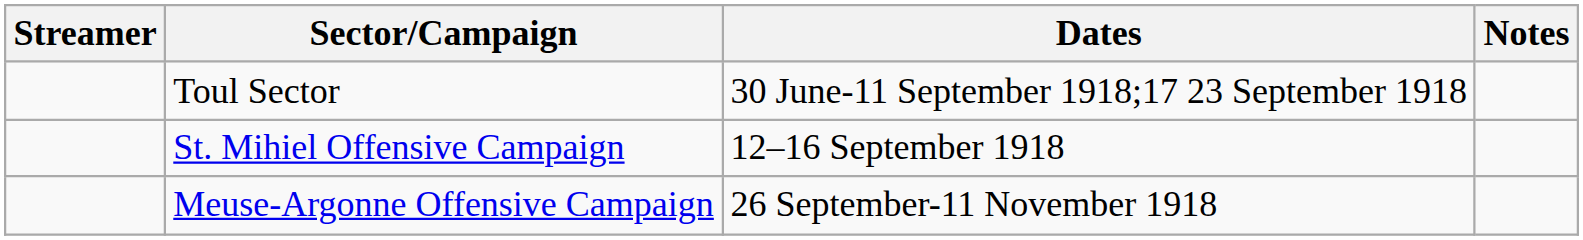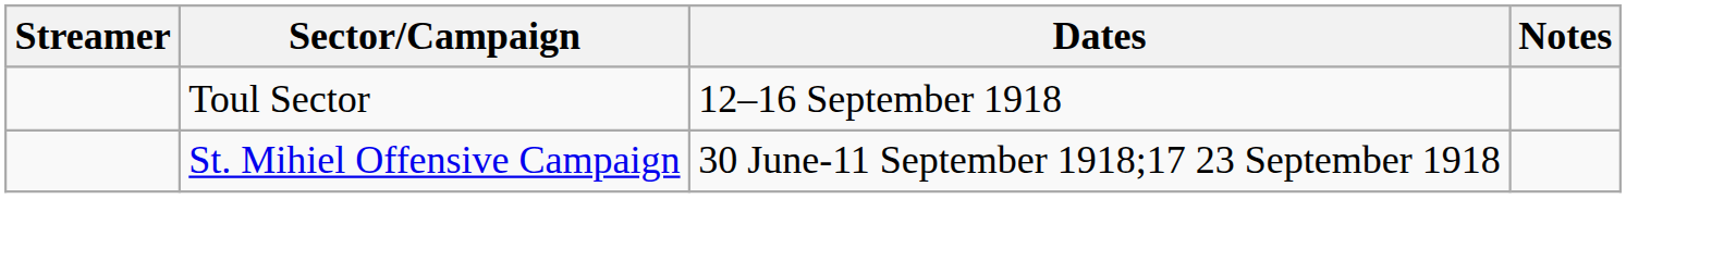 <table class="wikitable">
 <tr>
 <th>Streamer</th>
 <th>Sector/Campaign</th>
 <th>Dates</th>
 <th>Notes</th>
 </tr>
 <tr>
 <td></td>
 <td>Toul Sector</td>
-<td>30 June-11 September 1918;17 23 September 1918</td>
+<td>12–16 September 1918</td>
 <td></td>
 </tr>
 <tr>
 <td></td>
 <td><a href='#'>St. Mihiel Offensive Campaign</a></td>
-<td>12–16 September 1918</td>
-<td></td>
-</tr>
-<tr>
-<td></td>
-<td><a href='#'>Meuse-Argonne Offensive Campaign</a></td>
-<td>26 September-11 November 1918</td>
+<td>30 June-11 September 1918;17 23 September 1918</td>
 <td></td>
 </tr>
 </table>
